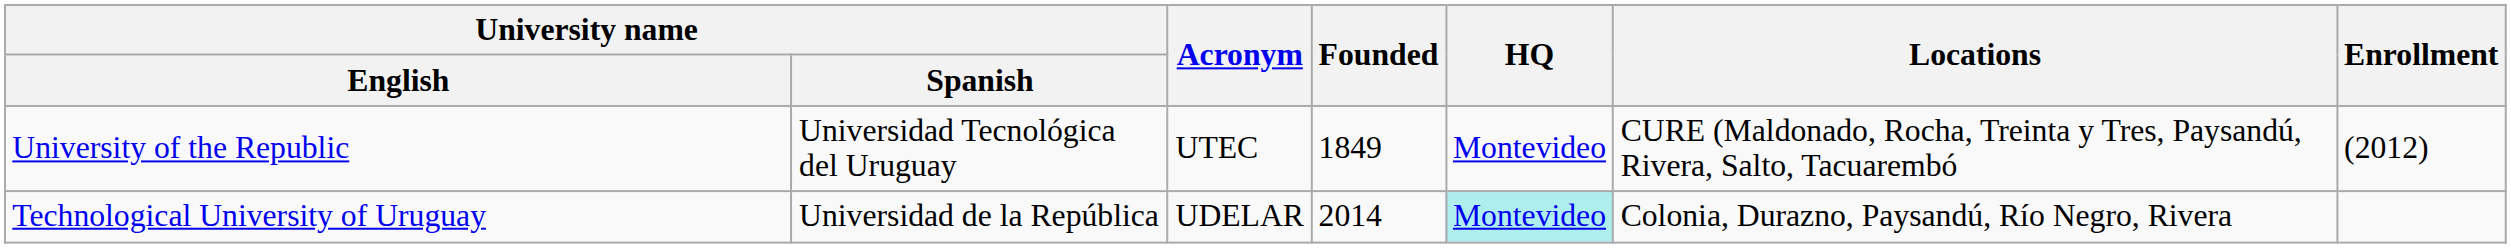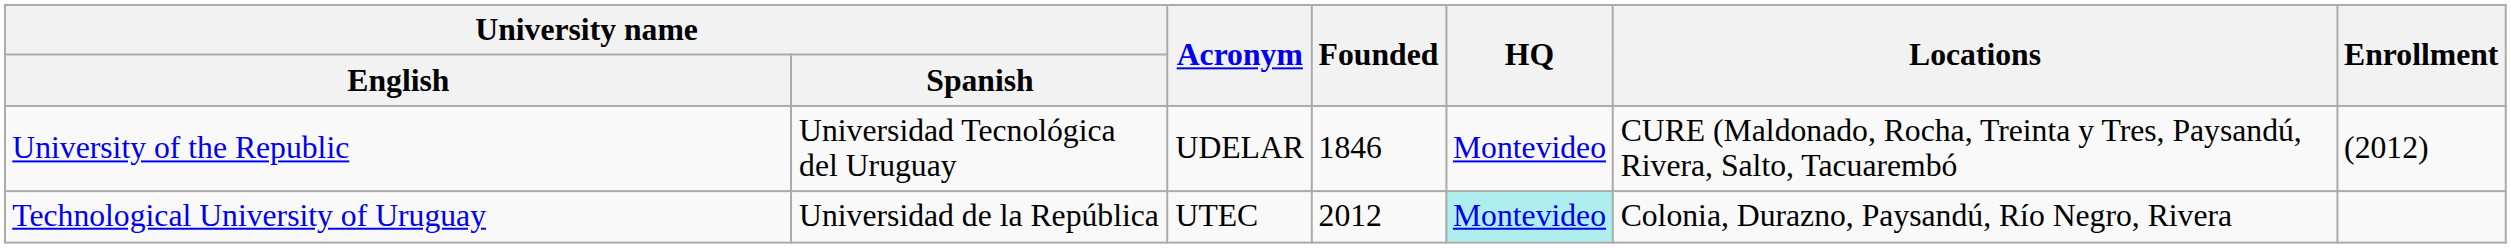 <table class="wikitable sortable" width=100%>
 <tr>
 <th colspan="2">University name</th>
 <th rowspan="2"><a href='#'>Acronym</a></th>
 <th rowspan="2">Founded</th>
 <th rowspan="2">HQ</th>
 <th rowspan="2">Locations</th>
 <th rowspan="2">Enrollment</th>
 </tr>
 <tr>
 <th width="390px">English</th>
 <th>Spanish</th>
 </tr>
 <tr>
 <td><a href='#'>University of the Republic</a></td>
 <td>Universidad Tecnológica del Uruguay</td>
-<td>UTEC</td>
-<td>1849</td>
+<td>UDELAR</td>
+<td>1846</td>
 <td><a href='#'>Montevideo</a></td>
 <td>CURE (Maldonado, Rocha, Treinta y Tres, Paysandú, Rivera, Salto, Tacuarembó</td>
 <td> (2012) </td>
 </tr>
 <tr>
 <td><a href='#'>Technological University of Uruguay</a></td>
 <td>Universidad de la República</td>
-<td>UDELAR</td>
-<td>2014</td>
+<td>UTEC</td>
+<td>2012</td>
 <td style="background: paleturquoise;"><a href='#'>Montevideo</a></td>
 <td>Colonia, Durazno, Paysandú, Río Negro, Rivera</td>
 <td></td>
 </tr>
 </table>
